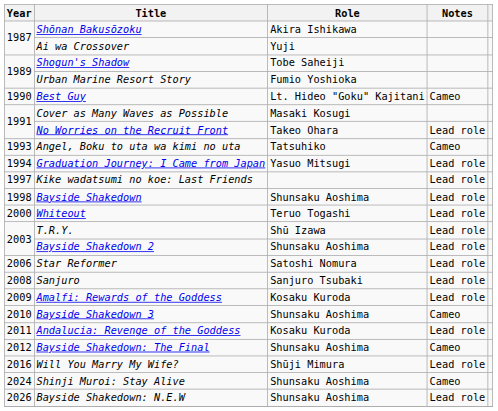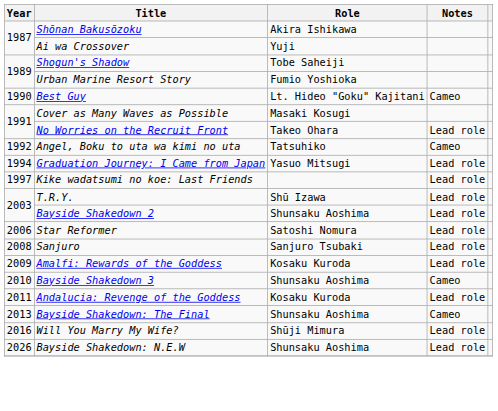 <table class="wikitable sortable">
 <tr>
 <th>Year</th>
 <th>Title</th>
 <th>Role</th>
 <th class="unsortable">Notes</th>
 <th class="unsortable"></th>
 </tr>
 <tr>
 <td rowspan="2">1987</td>
 <td><em><a href='#'>Shōnan Bakusōzoku</a></em></td>
 <td>Akira Ishikawa</td>
 <td></td>
 <td></td>
 </tr>
 <tr>
 <td><em>Ai wa Crossover</em></td>
 <td>Yuji</td>
 <td></td>
 <td></td>
 </tr>
 <tr>
 <td rowspan="2">1989</td>
 <td><em><a href='#'>Shogun's Shadow</a></em></td>
 <td>Tobe Saheiji</td>
 <td></td>
 <td></td>
 </tr>
 <tr>
 <td><em>Urban Marine Resort Story</em></td>
 <td>Fumio Yoshioka</td>
 <td></td>
 <td></td>
 </tr>
 <tr>
 <td>1990</td>
 <td><em><a href='#'>Best Guy</a></em></td>
 <td>Lt. Hideo "Goku" Kajitani</td>
 <td>Cameo</td>
 <td></td>
 </tr>
 <tr>
 <td rowspan="2">1991</td>
 <td><em>Cover as Many Waves as Possible</em></td>
 <td>Masaki Kosugi</td>
 <td></td>
 <td></td>
 </tr>
 <tr>
 <td><em><a href='#'>No Worries on the Recruit Front</a></em></td>
 <td>Takeo Ohara</td>
 <td>Lead role</td>
 <td></td>
 </tr>
 <tr>
-<td>1993</td>
+<td>1992</td>
 <td><em>Angel, Boku to uta wa kimi no uta</em></td>
 <td>Tatsuhiko</td>
 <td>Cameo</td>
 <td></td>
 </tr>
 <tr>
 <td>1994</td>
 <td><em><a href='#'>Graduation Journey: I Came from Japan</a></em></td>
 <td>Yasuo Mitsugi</td>
 <td>Lead role</td>
 <td></td>
 </tr>
 <tr>
 <td>1997</td>
 <td><em>Kike wadatsumi no koe: Last Friends</em></td>
 <td></td>
-<td>Lead role</td>
-<td></td>
-</tr>
-<tr>
-<td>1998</td>
-<td><em><a href='#'>Bayside Shakedown</a></em></td>
-<td>Shunsaku Aoshima</td>
-<td>Lead role</td>
-<td></td>
-</tr>
-<tr>
-<td>2000</td>
-<td><em><a href='#'>Whiteout</a></em></td>
-<td>Teruo Togashi</td>
 <td>Lead role</td>
 <td></td>
 </tr>
 <tr>
 <td rowspan="2">2003</td>
 <td><em>T.R.Y.</em></td>
 <td>Shū Izawa</td>
 <td>Lead role</td>
 <td></td>
 </tr>
 <tr>
 <td><em><a href='#'>Bayside Shakedown 2</a></em></td>
 <td>Shunsaku Aoshima</td>
 <td>Lead role</td>
 <td></td>
 </tr>
 <tr>
 <td>2006</td>
 <td><em>Star Reformer</em></td>
 <td>Satoshi Nomura</td>
 <td>Lead role</td>
 <td></td>
 </tr>
 <tr>
 <td>2008</td>
 <td><em>Sanjuro</em></td>
 <td>Sanjuro Tsubaki</td>
 <td>Lead role</td>
 <td></td>
 </tr>
 <tr>
 <td>2009</td>
 <td><em><a href='#'>Amalfi: Rewards of the Goddess</a></em></td>
 <td>Kosaku Kuroda</td>
 <td>Lead role</td>
 <td></td>
 </tr>
 <tr>
 <td>2010</td>
 <td><em><a href='#'>Bayside Shakedown 3</a></em></td>
 <td>Shunsaku Aoshima</td>
 <td>Cameo</td>
 <td></td>
 </tr>
 <tr>
 <td>2011</td>
 <td><em><a href='#'>Andalucia: Revenge of the Goddess</a></em></td>
 <td>Kosaku Kuroda</td>
 <td>Lead role</td>
 <td></td>
 </tr>
 <tr>
-<td>2012</td>
+<td>2013</td>
 <td><em><a href='#'>Bayside Shakedown: The Final</a></em></td>
 <td>Shunsaku Aoshima</td>
 <td>Cameo</td>
 <td></td>
 </tr>
 <tr>
 <td>2016</td>
 <td><em>Will You Marry My Wife?</em></td>
 <td>Shūji Mimura</td>
 <td>Lead role</td>
 <td></td>
 </tr>
 <tr>
-<td>2024</td>
-<td><em>Shinji Muroi: Stay Alive</em></td>
-<td>Shunsaku Aoshima</td>
-<td>Cameo</td>
-<td></td>
-</tr>
-<tr>
 <td>2026</td>
 <td><em>Bayside Shakedown: N.E.W</em></td>
 <td>Shunsaku Aoshima</td>
 <td>Lead role</td>
 <td></td>
 </tr>
 <tr>
 </tr>
 </table>
